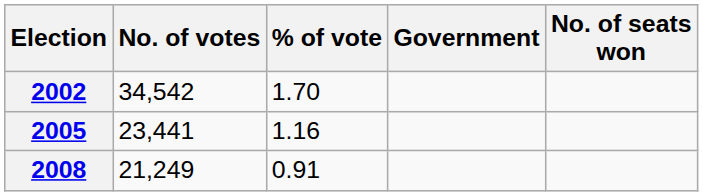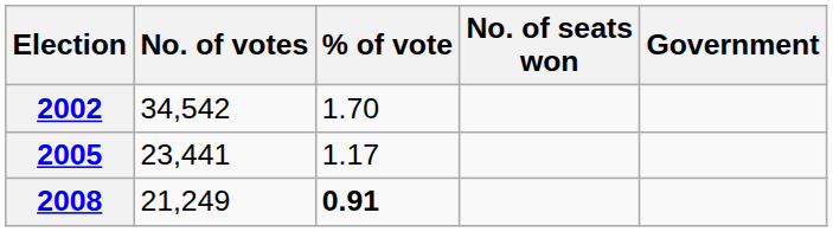 <table class="wikitable">
 <tr>
 <th>Election</th>
 <th>No. of votes</th>
 <th>% of vote</th>
+<th>No. of seats<br>won</th>
 <th>Government</th>
-<th>No. of seats<br>won</th>
 </tr>
 <tr>
 <th><a href='#'>2002</a></th>
 <td>34,542</td>
 <td>1.70</td>
 <td></td>
 <td></td>
 </tr>
 <tr>
 <th><a href='#'>2005</a></th>
 <td>23,441</td>
-<td>1.16</td>
+<td>1.17</td>
 <td></td>
 <td></td>
 </tr>
 <tr>
 <th><a href='#'>2008</a></th>
 <td>21,249</td>
-<td>0.91</td>
+<td><strong>0.91</strong></td>
 <td></td>
 <td></td>
 </tr>
 </table>
